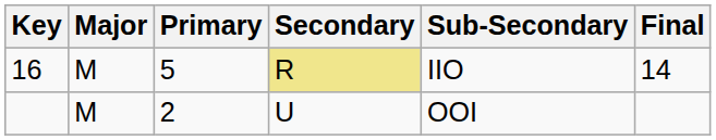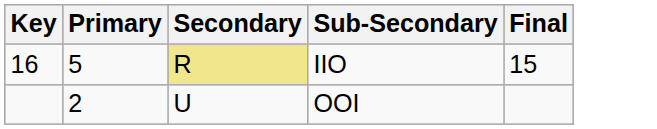 <table class="wikitable">
 <tr>
 <th>Key</th>
-<th>Major</th>
 <th>Primary</th>
 <th>Secondary</th>
 <th>Sub-Secondary</th>
 <th>Final</th>
 </tr>
 <tr>
 <td>16</td>
-<td>M</td>
 <td>5</td>
 <td style="background: khaki;">R</td>
 <td>IIO</td>
-<td>14</td>
+<td>15</td>
 </tr>
 <tr>
 <td></td>
-<td>M</td>
 <td>2</td>
 <td>U</td>
 <td>OOI</td>
 <td></td>
 </tr>
 </table>
